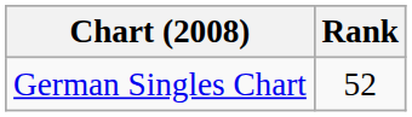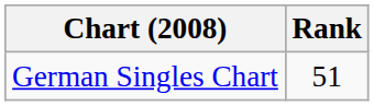 <table class="wikitable sortable">
 <tr>
 <th>Chart (2008)</th>
 <th>Rank</th>
 </tr>
 <tr>
 <td><a href='#'>German Singles Chart</a></td>
-<td style="text-align:center;">52</td>
+<td style="text-align:center;">51</td>
 </tr>
 </table>
